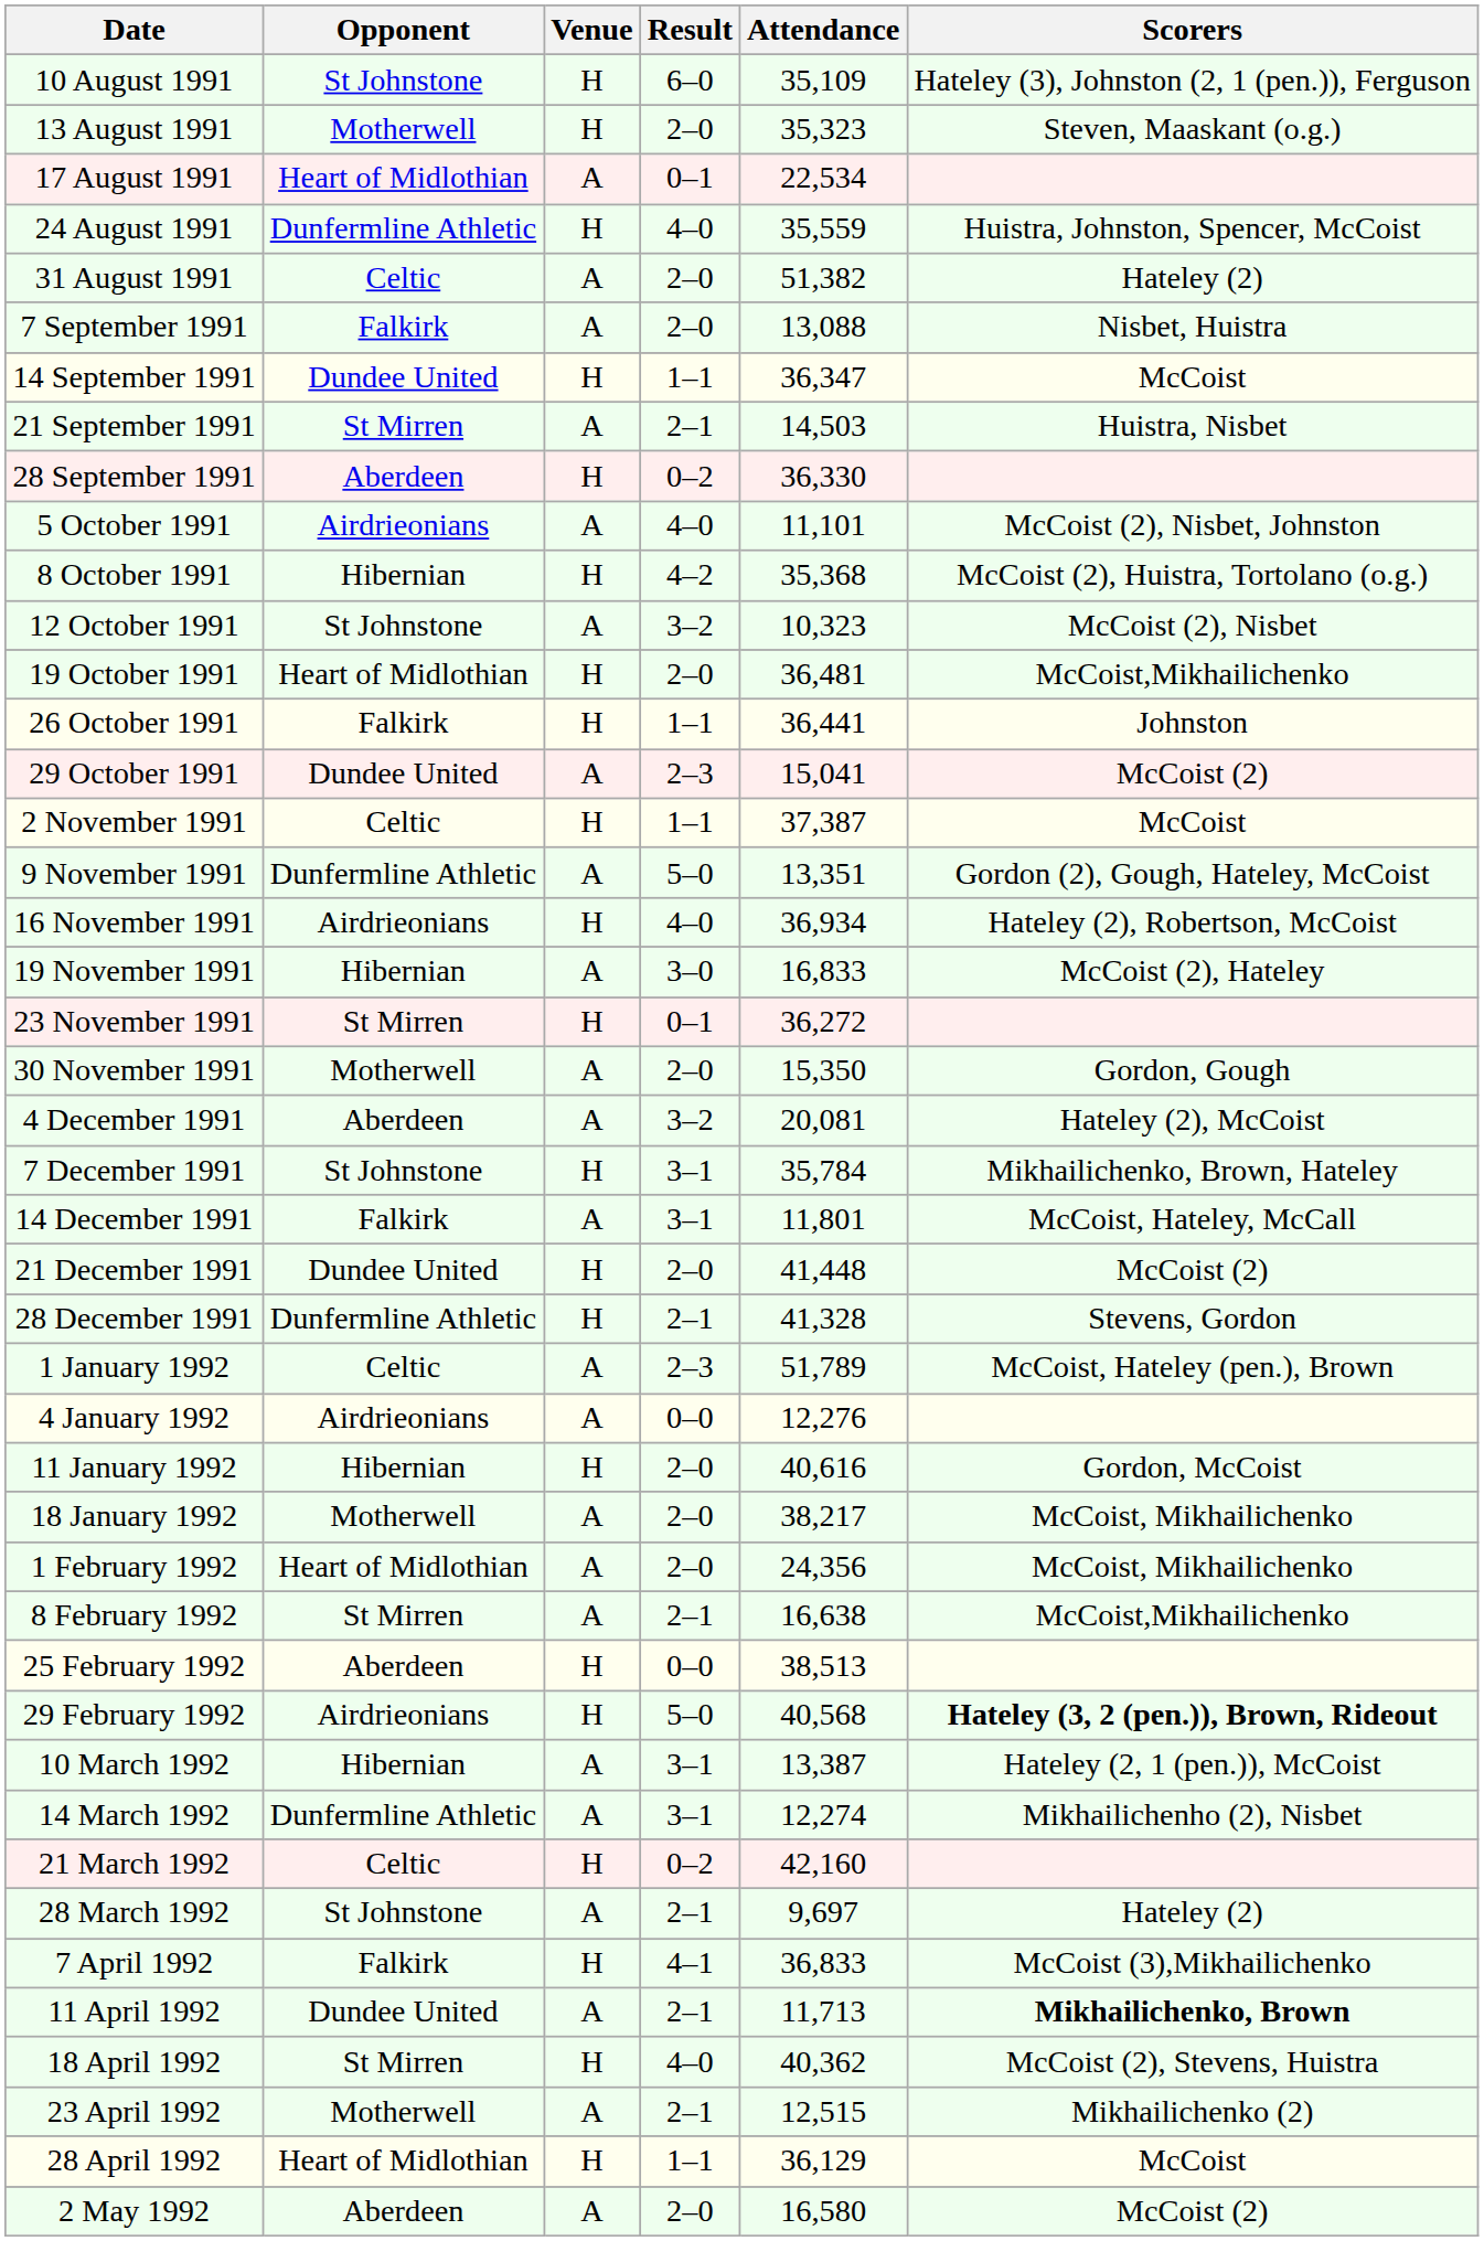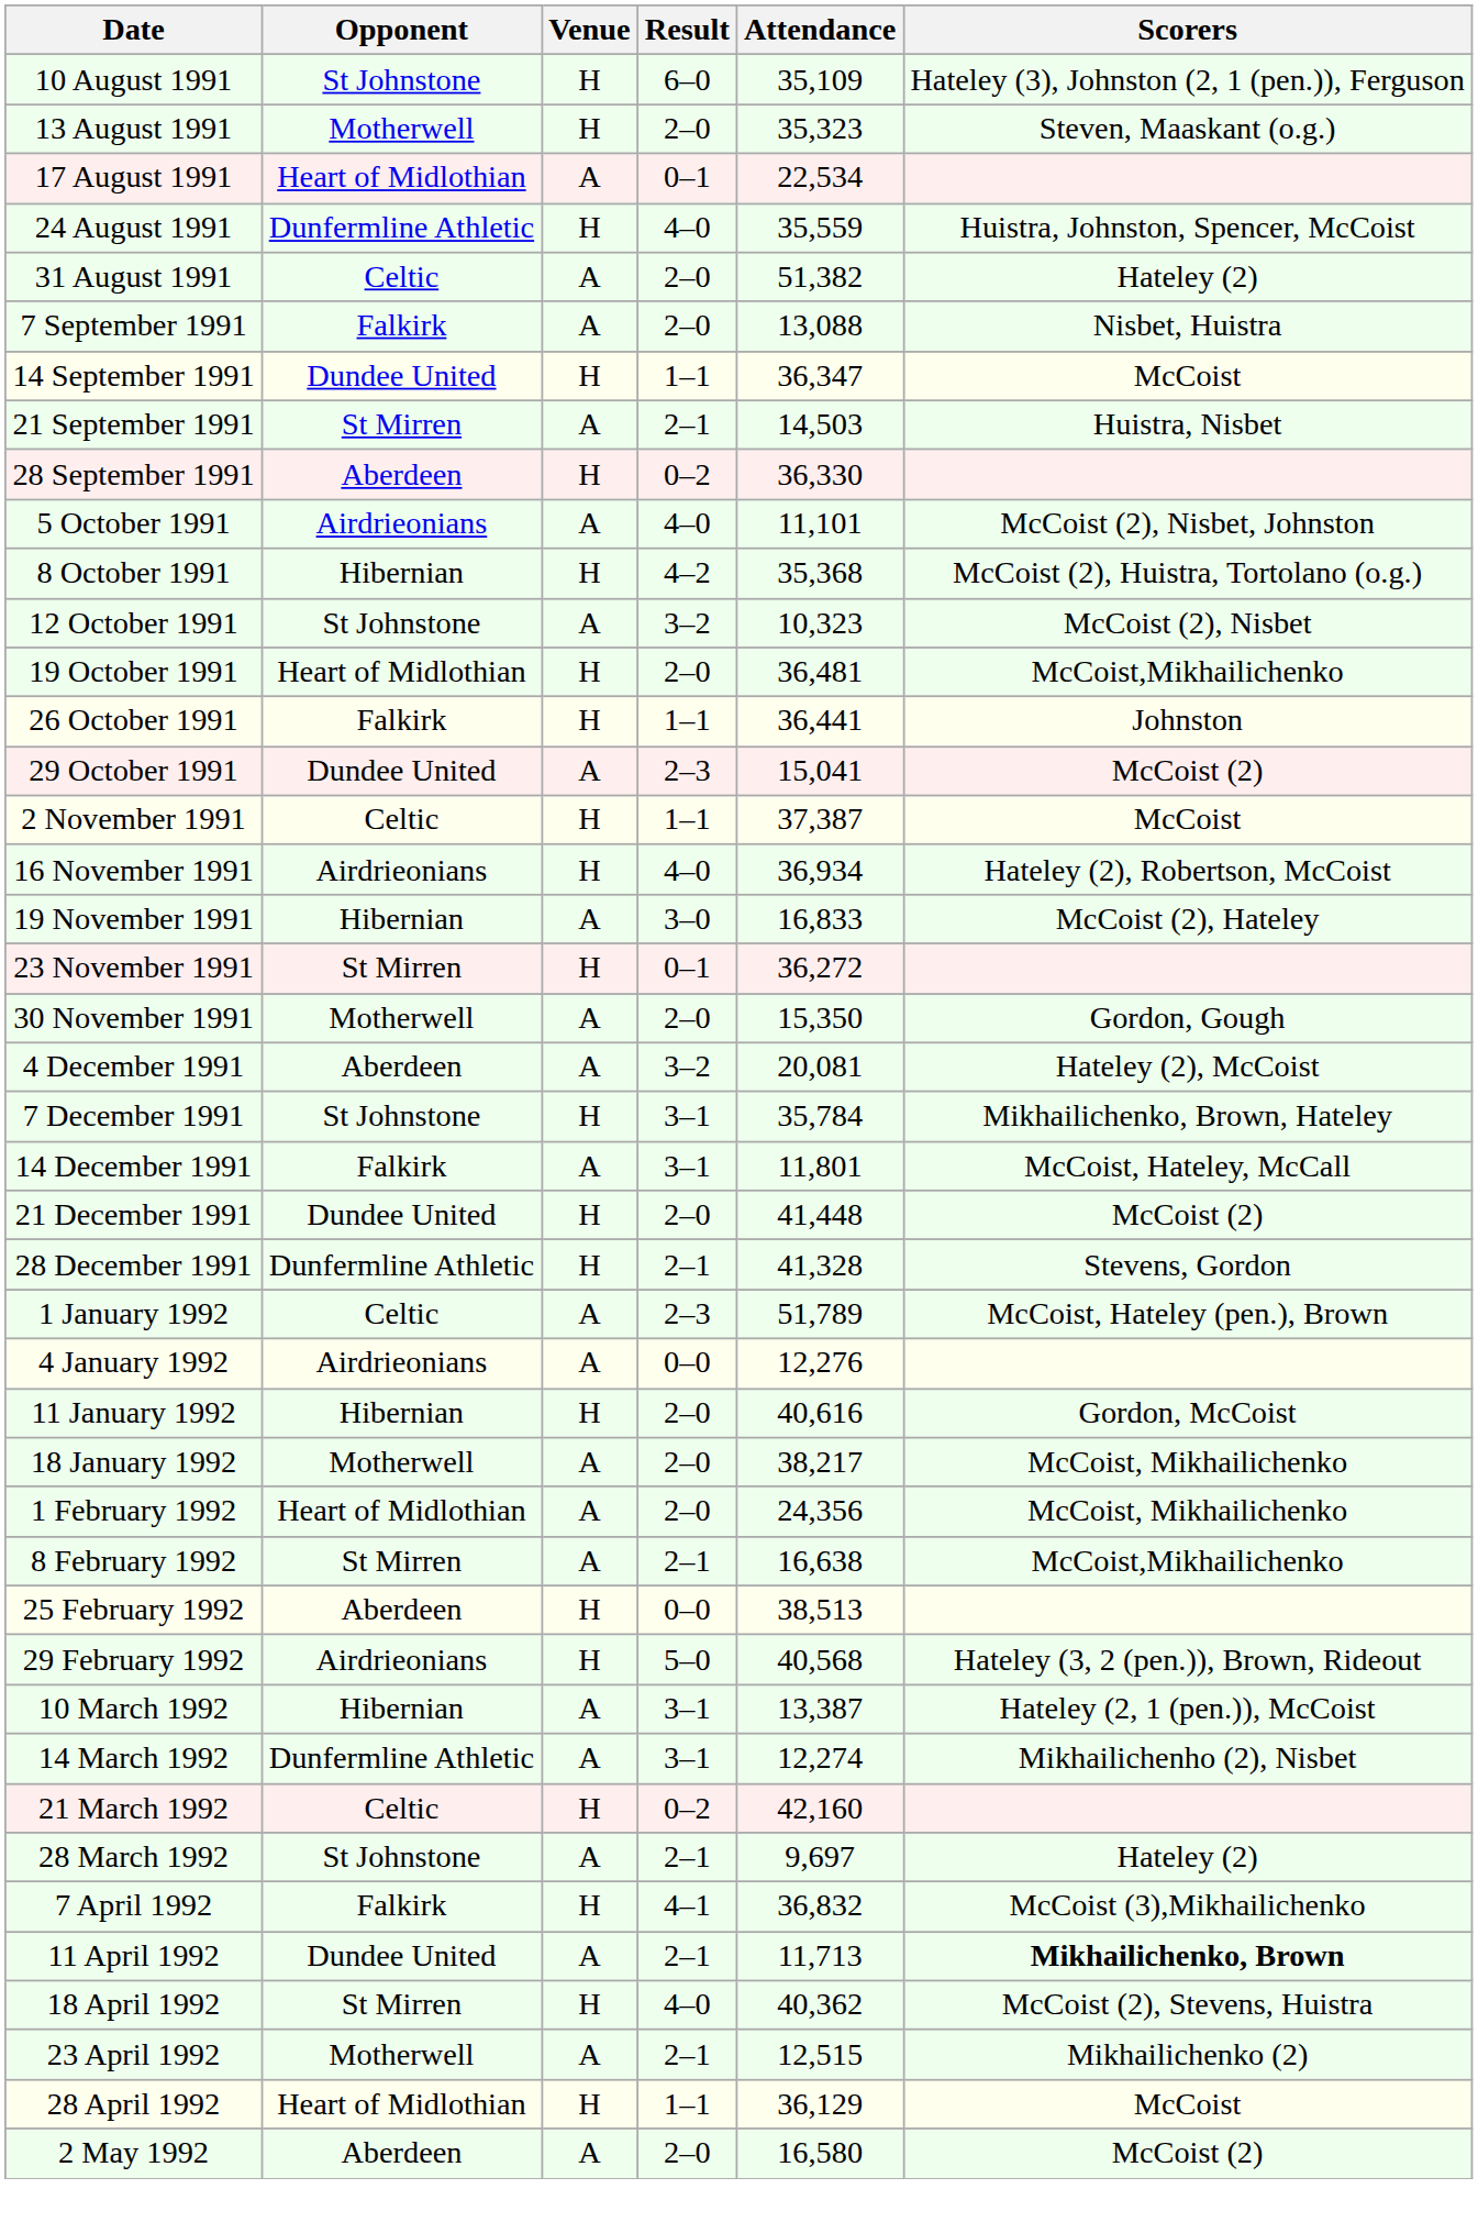 <table class="wikitable sortable" style="font-size:100%; text-align:center">
 <tr>
 <th>Date</th>
 <th>Opponent</th>
 <th>Venue</th>
 <th>Result</th>
 <th>Attendance</th>
 <th>Scorers</th>
 </tr>
 <tr bgcolor = "#EEFFEE">
 <td>10 August 1991</td>
 <td><a href='#'>St Johnstone</a></td>
 <td>H</td>
 <td>6–0</td>
 <td>35,109</td>
 <td>Hateley (3), Johnston (2, 1 (pen.)), Ferguson</td>
 </tr>
 <tr bgcolor = "#EEFFEE">
 <td>13 August 1991</td>
 <td><a href='#'>Motherwell</a></td>
 <td>H</td>
 <td>2–0</td>
 <td>35,323</td>
 <td>Steven, Maaskant (o.g.)</td>
 </tr>
 <tr bgcolor = "#FFEEEE">
 <td>17 August 1991</td>
 <td><a href='#'>Heart of Midlothian</a></td>
 <td>A</td>
 <td>0–1</td>
 <td>22,534</td>
 <td></td>
 </tr>
 <tr bgcolor = "#EEFFEE">
 <td>24 August 1991</td>
 <td><a href='#'>Dunfermline Athletic</a></td>
 <td>H</td>
 <td>4–0</td>
 <td>35,559</td>
 <td>Huistra, Johnston, Spencer, McCoist</td>
 </tr>
 <tr bgcolor = "#EEFFEE">
 <td>31 August 1991</td>
 <td><a href='#'>Celtic</a></td>
 <td>A</td>
 <td>2–0</td>
 <td>51,382</td>
 <td>Hateley (2)</td>
 </tr>
 <tr bgcolor = "#EEFFEE">
 <td>7 September 1991</td>
 <td><a href='#'>Falkirk</a></td>
 <td>A</td>
 <td>2–0</td>
 <td>13,088</td>
 <td>Nisbet, Huistra</td>
 </tr>
 <tr bgcolor = "#FFFFEE">
 <td>14 September 1991</td>
 <td><a href='#'>Dundee United</a></td>
 <td>H</td>
 <td>1–1</td>
 <td>36,347</td>
 <td>McCoist</td>
 </tr>
 <tr bgcolor = "#EEFFEE">
 <td>21 September 1991</td>
 <td><a href='#'>St Mirren</a></td>
 <td>A</td>
 <td>2–1</td>
 <td>14,503</td>
 <td>Huistra, Nisbet</td>
 </tr>
 <tr bgcolor = "#FFEEEE">
 <td>28 September 1991</td>
 <td><a href='#'>Aberdeen</a></td>
 <td>H</td>
 <td>0–2</td>
 <td>36,330</td>
 <td></td>
 </tr>
 <tr bgcolor = "#EEFFEE">
 <td>5 October 1991</td>
 <td><a href='#'>Airdrieonians</a></td>
 <td>A</td>
 <td>4–0</td>
 <td>11,101</td>
 <td>McCoist (2), Nisbet, Johnston</td>
 </tr>
 <tr bgcolor = "#EEFFEE">
 <td>8 October 1991</td>
 <td>Hibernian</td>
 <td>H</td>
 <td>4–2</td>
 <td>35,368</td>
 <td>McCoist (2), Huistra, Tortolano (o.g.)</td>
 </tr>
 <tr bgcolor = "#EEFFEE">
 <td>12 October 1991</td>
 <td>St Johnstone</td>
 <td>A</td>
 <td>3–2</td>
 <td>10,323</td>
 <td>McCoist (2), Nisbet</td>
 </tr>
 <tr bgcolor = "#EEFFEE">
 <td>19 October 1991</td>
 <td>Heart of Midlothian</td>
 <td>H</td>
 <td>2–0</td>
 <td>36,481</td>
 <td>McCoist,Mikhailichenko</td>
 </tr>
 <tr bgcolor = "#FFFFEE">
 <td>26 October 1991</td>
 <td>Falkirk</td>
 <td>H</td>
 <td>1–1</td>
 <td>36,441</td>
 <td>Johnston</td>
 </tr>
 <tr bgcolor = "#FFEEEE">
 <td>29 October 1991</td>
 <td>Dundee United</td>
 <td>A</td>
 <td>2–3</td>
 <td>15,041</td>
 <td>McCoist (2)</td>
 </tr>
 <tr bgcolor = "#FFFFEE">
 <td>2 November 1991</td>
 <td>Celtic</td>
 <td>H</td>
 <td>1–1</td>
 <td>37,387</td>
 <td>McCoist</td>
 </tr>
 <tr bgcolor = "#EEFFEE">
-<td>9 November 1991</td>
-<td>Dunfermline Athletic</td>
-<td>A</td>
-<td>5–0</td>
-<td>13,351</td>
-<td>Gordon (2), Gough, Hateley, McCoist</td>
-</tr>
-<tr bgcolor = "#EEFFEE">
 <td>16 November 1991</td>
 <td>Airdrieonians</td>
 <td>H</td>
 <td>4–0</td>
 <td>36,934</td>
 <td>Hateley (2), Robertson, McCoist</td>
 </tr>
 <tr bgcolor = "#EEFFEE">
 <td>19 November 1991</td>
 <td>Hibernian</td>
 <td>A</td>
 <td>3–0</td>
 <td>16,833</td>
 <td>McCoist (2), Hateley</td>
 </tr>
 <tr bgcolor = "#FFEEEE">
 <td>23 November 1991</td>
 <td>St Mirren</td>
 <td>H</td>
 <td>0–1</td>
 <td>36,272</td>
 <td></td>
 </tr>
 <tr bgcolor = "#EEFFEE">
 <td>30 November 1991</td>
 <td>Motherwell</td>
 <td>A</td>
 <td>2–0</td>
 <td>15,350</td>
 <td>Gordon, Gough</td>
 </tr>
 <tr bgcolor = "#EEFFEE">
 <td>4 December 1991</td>
 <td>Aberdeen</td>
 <td>A</td>
 <td>3–2</td>
 <td>20,081</td>
 <td>Hateley (2), McCoist</td>
 </tr>
 <tr bgcolor = "#EEFFEE">
 <td>7 December 1991</td>
 <td>St Johnstone</td>
 <td>H</td>
 <td>3–1</td>
 <td>35,784</td>
 <td>Mikhailichenko, Brown, Hateley</td>
 </tr>
 <tr bgcolor = "#EEFFEE">
 <td>14 December 1991</td>
 <td>Falkirk</td>
 <td>A</td>
 <td>3–1</td>
 <td>11,801</td>
 <td>McCoist, Hateley, McCall</td>
 </tr>
 <tr bgcolor = "#EEFFEE">
 <td>21 December 1991</td>
 <td>Dundee United</td>
 <td>H</td>
 <td>2–0</td>
 <td>41,448</td>
 <td>McCoist (2)</td>
 </tr>
 <tr bgcolor = "#EEFFEE">
 <td>28 December 1991</td>
 <td>Dunfermline Athletic</td>
 <td>H</td>
 <td>2–1</td>
 <td>41,328</td>
 <td>Stevens, Gordon</td>
 </tr>
 <tr bgcolor = "#EEFFEE">
 <td>1 January 1992</td>
 <td>Celtic</td>
 <td>A</td>
 <td>2–3</td>
 <td>51,789</td>
 <td>McCoist, Hateley (pen.), Brown</td>
 </tr>
 <tr bgcolor = "#FFFFEE">
 <td>4 January 1992</td>
 <td>Airdrieonians</td>
 <td>A</td>
 <td>0–0</td>
 <td>12,276</td>
 <td></td>
 </tr>
 <tr bgcolor = "#EEFFEE">
 <td>11 January 1992</td>
 <td>Hibernian</td>
 <td>H</td>
 <td>2–0</td>
 <td>40,616</td>
 <td>Gordon, McCoist</td>
 </tr>
 <tr bgcolor = "#EEFFEE">
 <td>18 January 1992</td>
 <td>Motherwell</td>
 <td>A</td>
 <td>2–0</td>
 <td>38,217</td>
 <td>McCoist, Mikhailichenko</td>
 </tr>
 <tr bgcolor = "#EEFFEE">
 <td>1 February 1992</td>
 <td>Heart of Midlothian</td>
 <td>A</td>
 <td>2–0</td>
 <td>24,356</td>
 <td>McCoist, Mikhailichenko</td>
 </tr>
 <tr bgcolor = "#EEFFEE">
 <td>8 February 1992</td>
 <td>St Mirren</td>
 <td>A</td>
 <td>2–1</td>
 <td>16,638</td>
 <td>McCoist,Mikhailichenko</td>
 </tr>
 <tr bgcolor = "#FFFFEE">
 <td>25 February 1992</td>
 <td>Aberdeen</td>
 <td>H</td>
 <td>0–0</td>
 <td>38,513</td>
 <td></td>
 </tr>
 <tr bgcolor = "#EEFFEE">
 <td>29 February 1992</td>
 <td>Airdrieonians</td>
 <td>H</td>
 <td>5–0</td>
 <td>40,568</td>
-<td><strong>Hateley (3, 2 (pen.)), Brown, Rideout</strong></td>
+<td>Hateley (3, 2 (pen.)), Brown, Rideout</td>
 </tr>
 <tr bgcolor = "#EEFFEE">
 <td>10 March 1992</td>
 <td>Hibernian</td>
 <td>A</td>
 <td>3–1</td>
 <td>13,387</td>
 <td>Hateley (2, 1 (pen.)), McCoist</td>
 </tr>
 <tr bgcolor = "#EEFFEE">
 <td>14 March 1992</td>
 <td>Dunfermline Athletic</td>
 <td>A</td>
 <td>3–1</td>
 <td>12,274</td>
 <td>Mikhailichenho (2), Nisbet</td>
 </tr>
 <tr bgcolor = "#FFEEEE">
 <td>21 March 1992</td>
 <td>Celtic</td>
 <td>H</td>
 <td>0–2</td>
 <td>42,160</td>
 <td></td>
 </tr>
 <tr bgcolor = "#EEFFEE">
 <td>28 March 1992</td>
 <td>St Johnstone</td>
 <td>A</td>
 <td>2–1</td>
 <td>9,697</td>
 <td>Hateley (2)</td>
 </tr>
 <tr bgcolor = "#EEFFEE">
 <td>7 April 1992</td>
 <td>Falkirk</td>
 <td>H</td>
 <td>4–1</td>
-<td>36,833</td>
+<td>36,832</td>
 <td>McCoist (3),Mikhailichenko</td>
 </tr>
 <tr bgcolor = "#EEFFEE">
 <td>11 April 1992</td>
 <td>Dundee United</td>
 <td>A</td>
 <td>2–1</td>
 <td>11,713</td>
 <td><strong>Mikhailichenko, Brown</strong></td>
 </tr>
 <tr bgcolor = "#EEFFEE">
 <td>18 April 1992</td>
 <td>St Mirren</td>
 <td>H</td>
 <td>4–0</td>
 <td>40,362</td>
 <td>McCoist (2), Stevens, Huistra</td>
 </tr>
 <tr bgcolor = "#EEFFEE">
 <td>23 April 1992</td>
 <td>Motherwell</td>
 <td>A</td>
 <td>2–1</td>
 <td>12,515</td>
 <td>Mikhailichenko (2)</td>
 </tr>
 <tr bgcolor = "#FFFFEE">
 <td>28 April 1992</td>
 <td>Heart of Midlothian</td>
 <td>H</td>
 <td>1–1</td>
 <td>36,129</td>
 <td>McCoist</td>
 </tr>
 <tr bgcolor = "#EEFFEE">
 <td>2 May 1992</td>
 <td>Aberdeen</td>
 <td>A</td>
 <td>2–0</td>
 <td>16,580</td>
 <td>McCoist (2)</td>
 </tr>
 </table>
